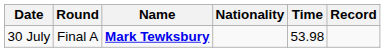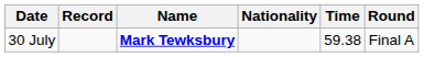 <table class="wikitable" style="text-align:center">
 <tr>
 <th>Date</th>
-<th>Round</th>
+<th>Record</th>
 <th>Name</th>
 <th>Nationality</th>
 <th>Time</th>
-<th>Record</th>
+<th>Round</th>
 </tr>
 <tr>
 <td>30 July</td>
-<td>Final A</td>
+<td></td>
 <td align="left"><strong><a href='#'>Mark Tewksbury</a></strong></td>
 <td align="left"></td>
-<td>53.98</td>
-<td></td>
+<td>59.38</td>
+<td>Final A</td>
 </tr>
 </table>
